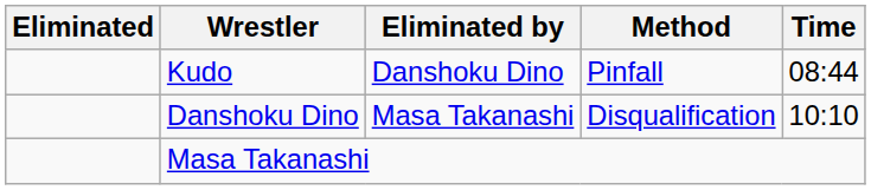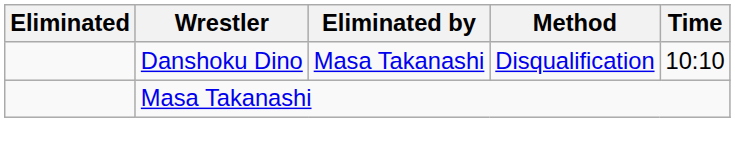 <table class="wikitable sortable">
 <tr>
 <th>Eliminated</th>
 <th>Wrestler</th>
 <th>Eliminated by</th>
 <th>Method</th>
 <th>Time</th>
-</tr>
-<tr>
-<td></td>
-<td><a href='#'>Kudo</a></td>
-<td><a href='#'>Danshoku Dino</a></td>
-<td><a href='#'>Pinfall</a></td>
-<td>08:44</td>
 </tr>
 <tr>
 <td></td>
 <td><a href='#'>Danshoku Dino</a></td>
 <td><a href='#'>Masa Takanashi</a></td>
 <td><a href='#'>Disqualification</a></td>
 <td>10:10</td>
 </tr>
 <tr>
 <td></td>
 <td colspan="4"><a href='#'>Masa Takanashi</a></td>
 </tr>
 </table>
